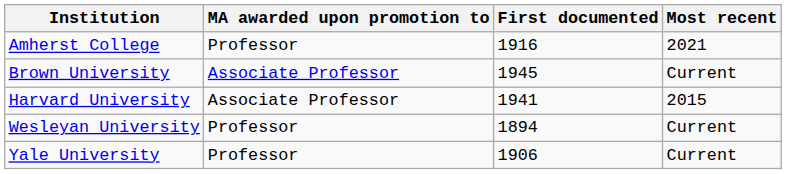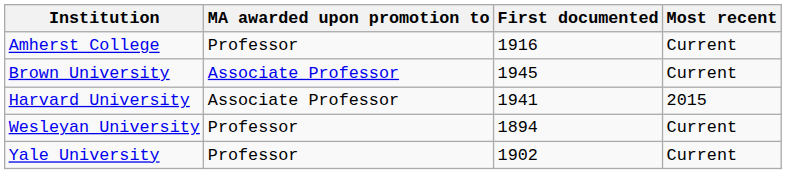 <table class="wikitable">
 <tr>
 <th>Institution</th>
 <th>MA awarded upon promotion to</th>
 <th>First documented</th>
 <th>Most recent</th>
 </tr>
 <tr>
 <td><a href='#'>Amherst College</a></td>
 <td>Professor</td>
 <td>1916</td>
-<td>2021</td>
+<td>Current</td>
 </tr>
 <tr>
 <td><a href='#'>Brown University</a></td>
 <td><a href='#'>Associate Professor</a></td>
 <td>1945 </td>
 <td>Current</td>
 </tr>
 <tr>
 <td><a href='#'>Harvard University</a></td>
 <td>Associate Professor</td>
 <td>1941</td>
 <td>2015</td>
 </tr>
 <tr>
 <td><a href='#'>Wesleyan University</a></td>
 <td>Professor</td>
 <td>1894</td>
 <td>Current</td>
 </tr>
 <tr>
 <td><a href='#'>Yale University</a></td>
 <td>Professor</td>
-<td>1906</td>
+<td>1902</td>
 <td>Current</td>
 </tr>
 </table>
